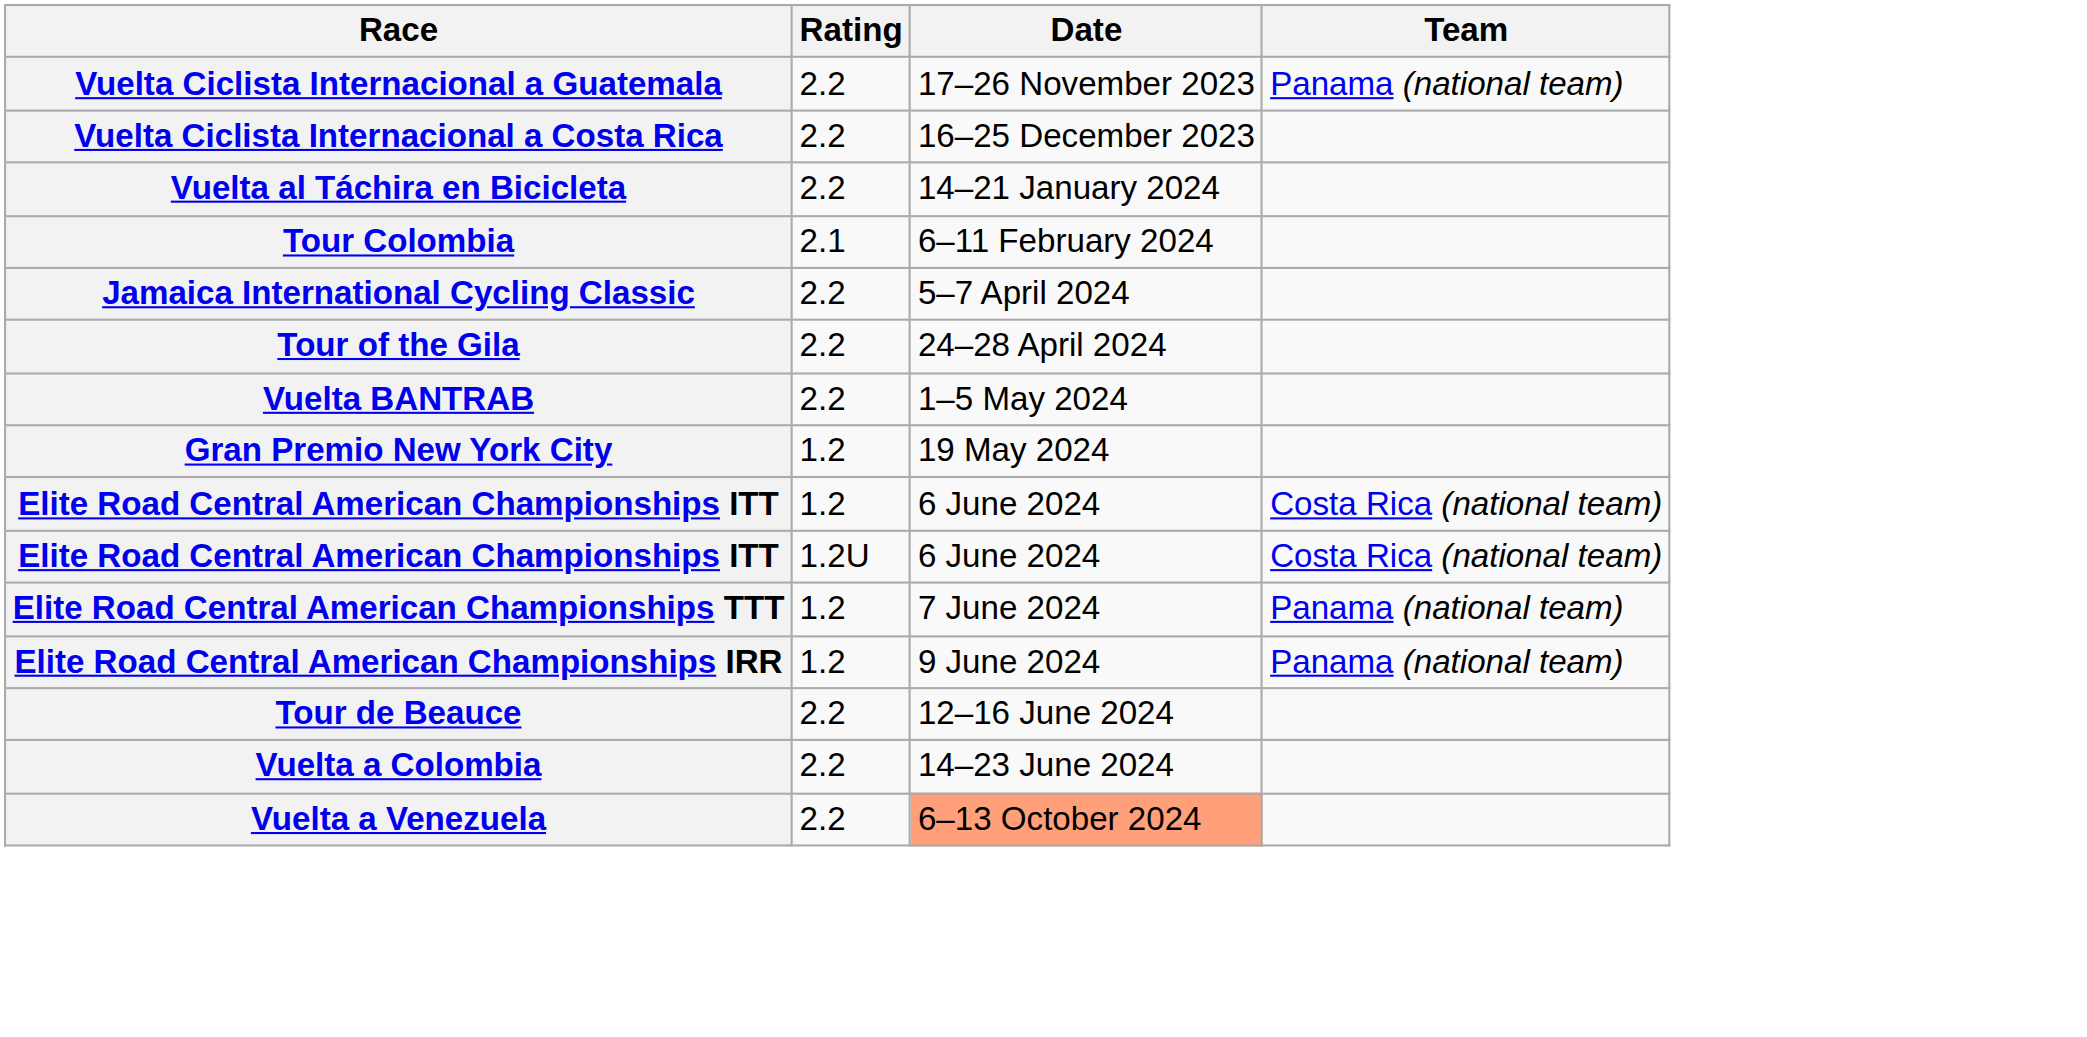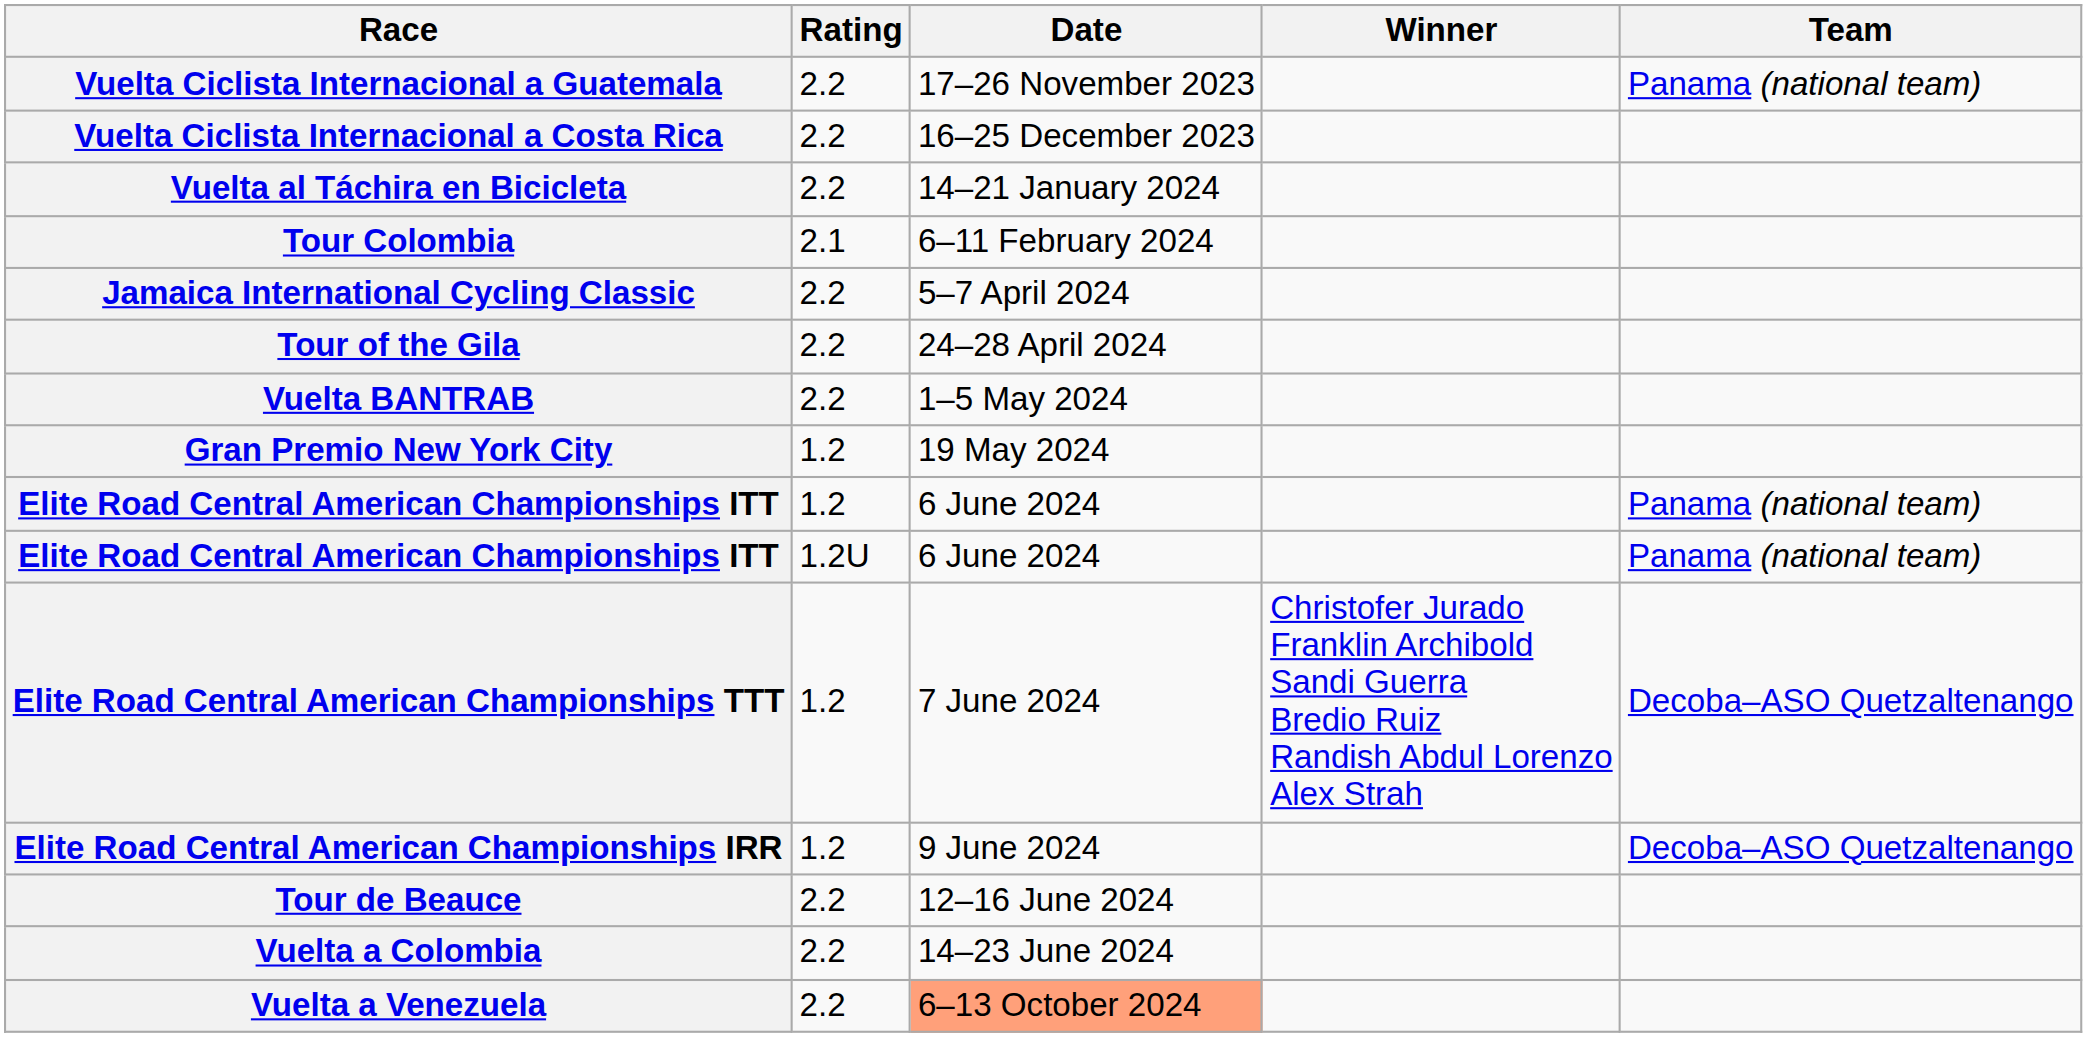 <table class="wikitable plainrowheaders">
 <tr>
 <th scope="col">Race</th>
 <th scope="col">Rating</th>
 <th scope="col">Date</th>
+<th scope="col">Winner</th>
 <th scope="col">Team</th>
 </tr>
 <tr>
 <th scope="row"> <a href='#'>Vuelta Ciclista Internacional a Guatemala</a></th>
 <td>2.2</td>
 <td>17–26 November 2023</td>
+<td></td>
 <td><a href='#'>Panama</a> <em>(national team)</em></td>
 </tr>
 <tr>
 <th scope="row"> <a href='#'>Vuelta Ciclista Internacional a Costa Rica</a></th>
 <td>2.2</td>
 <td>16–25 December 2023</td>
 <td></td>
+<td></td>
 </tr>
 <tr>
 <th scope="row"> <a href='#'>Vuelta al Táchira en Bicicleta</a></th>
 <td>2.2</td>
 <td>14–21 January 2024</td>
+<td></td>
 <td></td>
 </tr>
 <tr>
 <th scope="row"> <a href='#'>Tour Colombia</a></th>
 <td>2.1</td>
 <td>6–11 February 2024</td>
 <td></td>
+<td></td>
 </tr>
 <tr>
 <th scope="row"> <a href='#'>Jamaica International Cycling Classic</a></th>
 <td>2.2</td>
 <td>5–7 April 2024</td>
+<td></td>
 <td></td>
 </tr>
 <tr>
 <th scope="row"> <a href='#'>Tour of the Gila</a></th>
 <td>2.2</td>
 <td>24–28 April 2024</td>
 <td></td>
+<td></td>
 </tr>
 <tr>
 <th scope="row"> <a href='#'>Vuelta BANTRAB</a></th>
 <td>2.2</td>
 <td>1–5 May 2024</td>
+<td></td>
 <td></td>
 </tr>
 <tr>
 <th scope="row"> <a href='#'>Gran Premio New York City</a></th>
 <td>1.2</td>
 <td>19 May 2024</td>
 <td></td>
+<td></td>
 </tr>
 <tr>
 <th scope="row"> <a href='#'>Elite Road Central American Championships</a> ITT</th>
 <td>1.2</td>
 <td>6 June 2024</td>
-<td><a href='#'>Costa Rica</a> <em>(national team)</em></td>
+<td></td>
+<td><a href='#'>Panama</a> <em>(national team)</em></td>
 </tr>
 <tr>
 <th scope="row"> <a href='#'>Elite Road Central American Championships</a> ITT</th>
 <td>1.2U</td>
 <td>6 June 2024</td>
-<td><a href='#'>Costa Rica</a> <em>(national team)</em></td>
+<td></td>
+<td><a href='#'>Panama</a> <em>(national team)</em></td>
 </tr>
 <tr>
 <th scope="row"> <a href='#'>Elite Road Central American Championships</a> TTT</th>
 <td>1.2</td>
 <td>7 June 2024</td>
-<td><a href='#'>Panama</a> <em>(national team)</em></td>
+<td><a href='#'>Christofer Jurado</a><br><a href='#'>Franklin Archibold</a><br><a href='#'>Sandi Guerra</a><br><a href='#'>Bredio Ruiz</a><br><a href='#'>Randish Abdul Lorenzo</a><br><a href='#'>Alex Strah</a></td>
+<td><a href='#'>Decoba–ASO Quetzaltenango</a></td>
 </tr>
 <tr>
 <th scope="row"> <a href='#'>Elite Road Central American Championships</a> IRR</th>
 <td>1.2</td>
 <td>9 June 2024</td>
-<td><a href='#'>Panama</a> <em>(national team)</em></td>
+<td></td>
+<td><a href='#'>Decoba–ASO Quetzaltenango</a></td>
 </tr>
 <tr>
 <th scope="row"> <a href='#'>Tour de Beauce</a></th>
 <td>2.2</td>
 <td>12–16 June 2024</td>
+<td></td>
 <td></td>
 </tr>
 <tr>
 <th scope="row"> <a href='#'>Vuelta a Colombia</a></th>
 <td>2.2</td>
 <td>14–23 June 2024</td>
 <td></td>
+<td></td>
 </tr>
 <tr>
 <th scope="row"> <a href='#'>Vuelta a Venezuela</a></th>
 <td>2.2</td>
 <td style="background: lightsalmon;">6–13 October 2024</td>
 <td></td>
+<td></td>
 </tr>
 </table>
